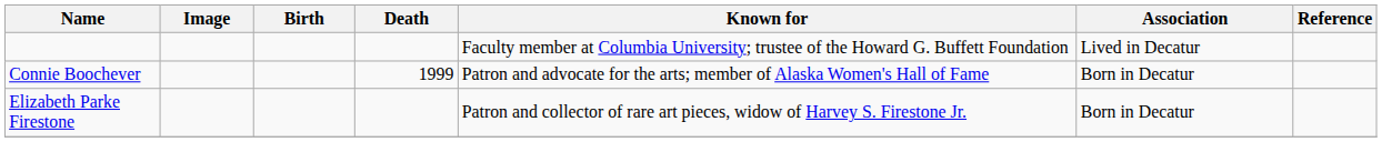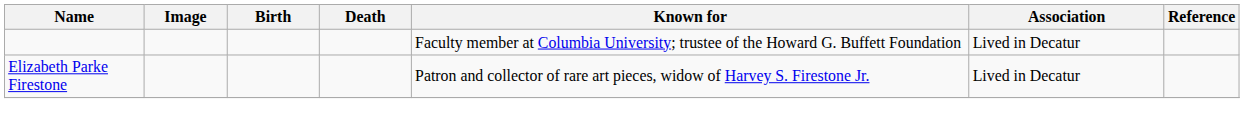 <table class="wikitable sortable">
 <tr>
 <th scope="col" style="width:140px;">Name</th>
 <th scope="col" style="width:80px;" class="unsortable">Image</th>
 <th scope="col" style="width:90px;">Birth</th>
 <th scope="col" style="width:90px;">Death</th>
 <th scope="col" style="width:600px;" class="unsortable">Known for</th>
 <th scope="col" style="width:200px;" class="unsortable">Association</th>
 <th scope="col" style="width:30px;" class="unsortable">Reference</th>
 </tr>
 <tr>
 <td></td>
 <td></td>
 <td align=right></td>
 <td align=right></td>
 <td>Faculty member at <a href='#'>Columbia University</a>; trustee of the Howard G. Buffett Foundation</td>
 <td>Lived in Decatur</td>
 <td style="text-align:center;"></td>
 </tr>
 <tr>
-<td><a href='#'>Connie Boochever</a></td>
-<td></td>
-<td align=right></td>
-<td align=right>1999</td>
-<td>Patron and advocate for the arts; member of <a href='#'>Alaska Women's Hall of Fame</a></td>
-<td>Born in Decatur</td>
-<td style="text-align:center;"></td>
-</tr>
-<tr>
 <td><a href='#'>Elizabeth Parke Firestone</a></td>
 <td></td>
 <td align=right></td>
 <td align=right></td>
 <td>Patron and collector of rare art pieces, widow of <a href='#'>Harvey S. Firestone Jr.</a></td>
-<td>Born in Decatur</td>
+<td>Lived in Decatur</td>
 <td style="text-align:center;"></td>
 </tr>
 <tr>
 </tr>
 </table>
